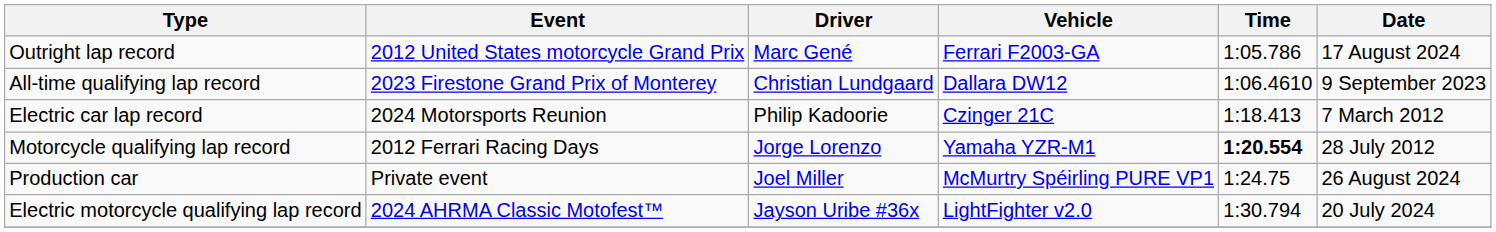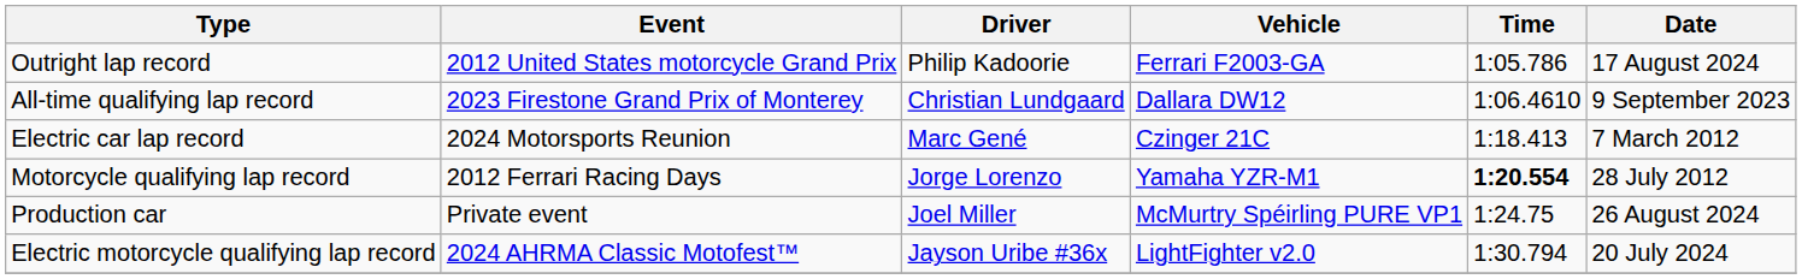 <table class="wikitable">
 <tr>
 <th>Type</th>
 <th>Event</th>
 <th>Driver</th>
 <th>Vehicle</th>
 <th>Time</th>
 <th>Date</th>
 </tr>
 <tr>
 <td>Outright lap record</td>
 <td><a href='#'>2012 United States motorcycle Grand Prix</a></td>
-<td> <a href='#'>Marc Gené</a></td>
+<td> Philip Kadoorie</td>
 <td><a href='#'>Ferrari F2003-GA</a></td>
 <td>1:05.786</td>
 <td>17 August 2024</td>
 </tr>
 <tr>
 <td>All-time qualifying lap record</td>
 <td><a href='#'>2023 Firestone Grand Prix of Monterey</a></td>
 <td> <a href='#'>Christian Lundgaard</a></td>
 <td><a href='#'>Dallara DW12</a></td>
 <td>1:06.4610</td>
 <td>9 September 2023</td>
 </tr>
 <tr>
 <td>Electric car lap record</td>
 <td>2024 Motorsports Reunion</td>
-<td> Philip Kadoorie</td>
+<td> <a href='#'>Marc Gené</a></td>
 <td><a href='#'>Czinger 21C</a></td>
 <td>1:18.413</td>
 <td>7 March 2012</td>
 </tr>
 <tr>
 <td>Motorcycle qualifying lap record</td>
 <td>2012 Ferrari Racing Days</td>
 <td> <a href='#'>Jorge Lorenzo</a></td>
 <td><a href='#'>Yamaha YZR-M1</a></td>
 <td><strong>1:20.554</strong></td>
 <td>28 July 2012</td>
 </tr>
 <tr>
 <td>Production car</td>
 <td>Private event</td>
 <td> <a href='#'>Joel Miller</a></td>
 <td><a href='#'>McMurtry Spéirling PURE VP1</a></td>
 <td>1:24.75</td>
 <td>26 August 2024</td>
 </tr>
 <tr>
 <td>Electric motorcycle qualifying lap record</td>
 <td><a href='#'>2024 AHRMA Classic Motofest™</a></td>
 <td> <a href='#'>Jayson Uribe #36x</a></td>
 <td><a href='#'>LightFighter v2.0</a></td>
 <td>1:30.794</td>
 <td>20 July 2024</td>
 </tr>
 <tr>
 </tr>
 </table>
